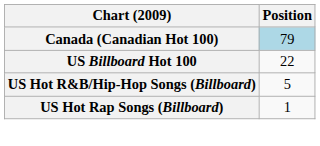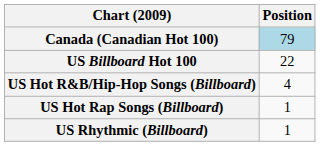 <table class="wikitable plainrowheaders sortable" style="text-align:center">
 <tr>
 <th>Chart (2009)</th>
 <th>Position</th>
 </tr>
 <tr>
 <th scope="row">Canada (Canadian Hot 100)</th>
 <td style="background: lightblue;">79</td>
 </tr>
 <tr>
 <th scope="row">US <em>Billboard</em> Hot 100</th>
 <td>22</td>
 </tr>
 <tr>
 <th scope="row">US Hot R&B/Hip-Hop Songs (<em>Billboard</em>)</th>
-<td>5</td>
+<td>4</td>
 </tr>
 <tr>
 <th scope="row">US Hot Rap Songs (<em>Billboard</em>)</th>
 <td>1</td>
 </tr>
+<tr>
+<th scope="row">US Rhythmic (<em>Billboard</em>)</th>
+<td>1</td>
+</tr>
 </table>
